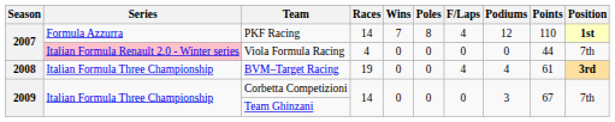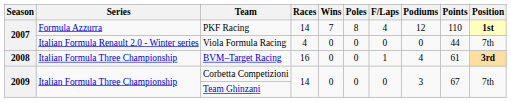 <table class="wikitable" style="font-size: 90%; text-align:center">
 <tr>
 <th>Season</th>
 <th>Series</th>
 <th>Team</th>
 <th>Races</th>
 <th>Wins</th>
 <th>Poles</th>
 <th>F/Laps</th>
 <th>Podiums</th>
 <th>Points</th>
 <th>Position</th>
 </tr>
 <tr>
 <th rowspan=2>2007</th>
 <td align=left><a href='#'>Formula Azzurra</a></td>
 <td align=left>PKF Racing</td>
 <td>14</td>
 <td>7</td>
 <td>8</td>
 <td>4</td>
 <td>12</td>
 <td>110</td>
 <td style="background:#FFFFBF;"><strong>1st</strong></td>
 </tr>
 <tr>
-<td align=left style="background: pink;"><a href='#'>Italian Formula Renault 2.0 - Winter series</a></td>
+<td align=left><a href='#'>Italian Formula Renault 2.0 - Winter series</a></td>
 <td align=left>Viola Formula Racing</td>
 <td>4</td>
 <td>0</td>
 <td>0</td>
 <td>0</td>
 <td>0</td>
 <td>44</td>
 <td>7th</td>
 </tr>
 <tr>
 <th>2008</th>
 <td align=left><a href='#'>Italian Formula Three Championship</a></td>
 <td align=left><a href='#'>BVM–Target Racing</a></td>
-<td>19</td>
+<td>16</td>
 <td>0</td>
 <td>0</td>
-<td>4</td>
+<td>1</td>
 <td>4</td>
 <td>61</td>
 <td align="center" style="background:#FFDF9F;"><strong>3rd</strong></td>
 </tr>
 <tr>
 <th rowspan=2>2009</th>
 <td rowspan=2 align=left><a href='#'>Italian Formula Three Championship</a></td>
 <td align=left>Corbetta Competizioni</td>
 <td rowspan=2>14</td>
 <td rowspan=2>0</td>
 <td rowspan=2>0</td>
 <td rowspan=2>0</td>
 <td rowspan=2>3</td>
 <td rowspan=2>67</td>
 <td rowspan=2>7th</td>
 </tr>
 <tr>
 <td align=left><a href='#'>Team Ghinzani</a></td>
 </tr>
 </table>
